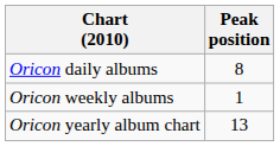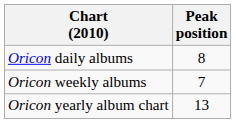 <table class="wikitable">
 <tr>
 <th>Chart<br>(2010)</th>
 <th>Peak<br>position</th>
 </tr>
 <tr>
 <td><em><a href='#'>Oricon</a></em> daily albums</td>
 <td align="center">8</td>
 </tr>
 <tr>
 <td><em>Oricon</em> weekly albums</td>
-<td align="center">1</td>
+<td align="center">7</td>
 </tr>
 <tr>
 <td><em>Oricon</em> yearly album chart</td>
 <td align="center">13</td>
 </tr>
 </table>
